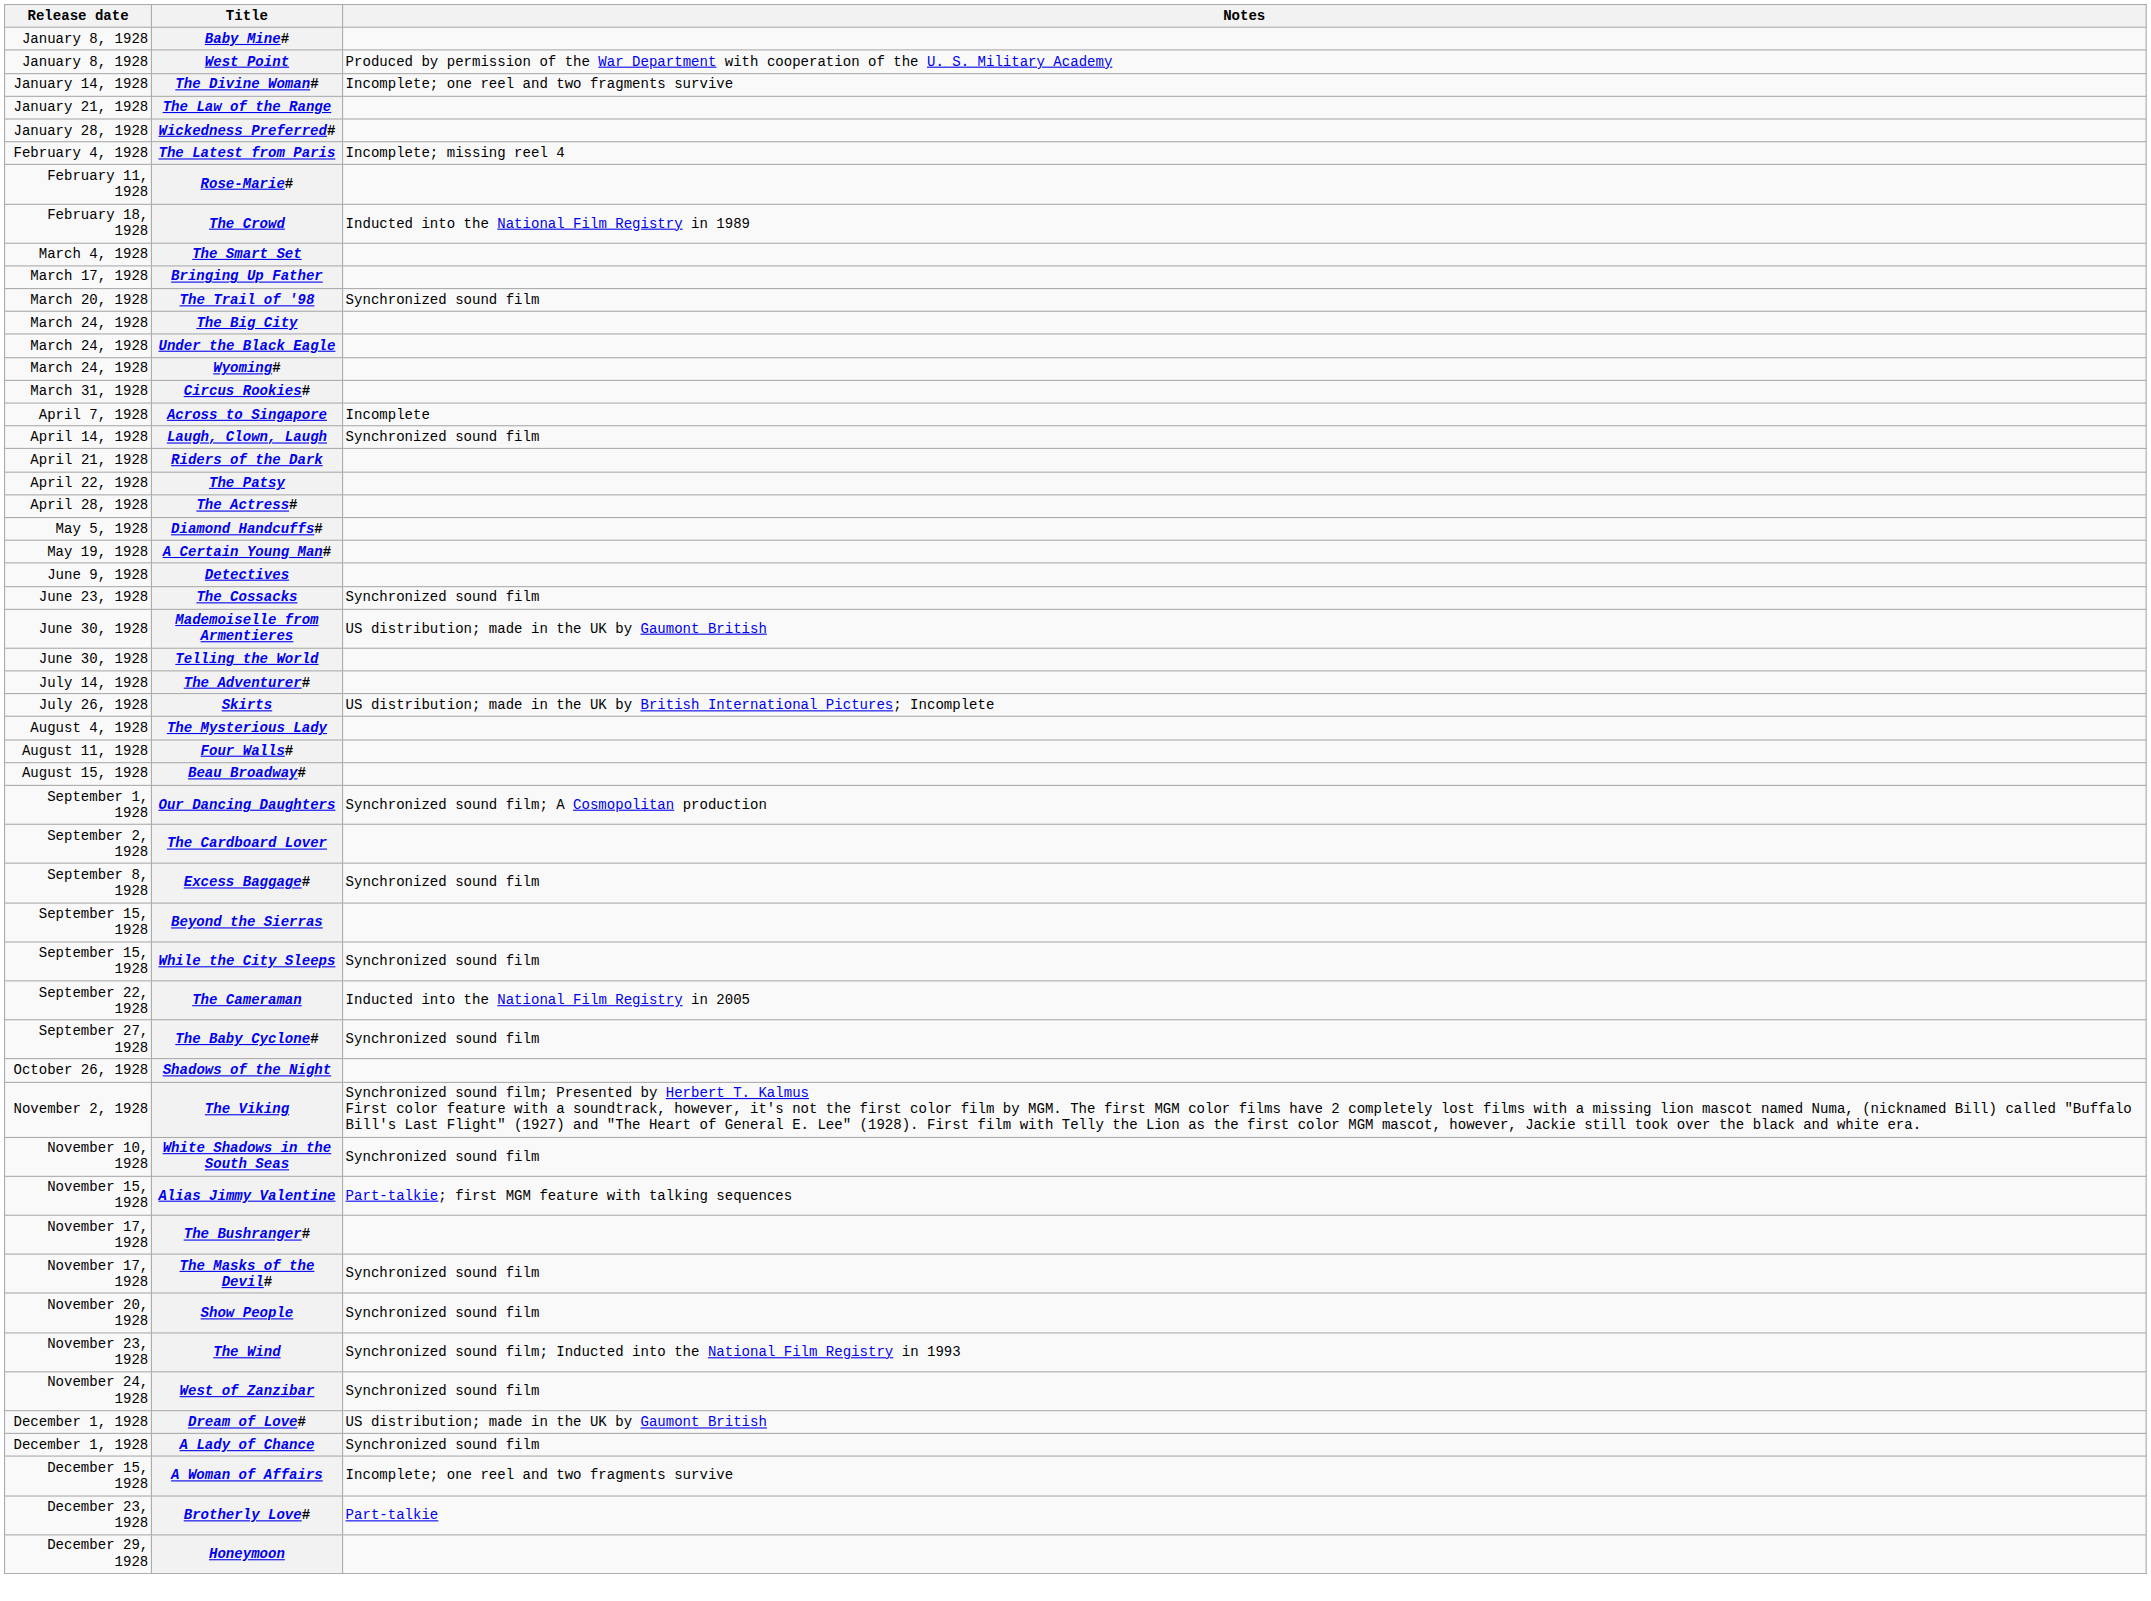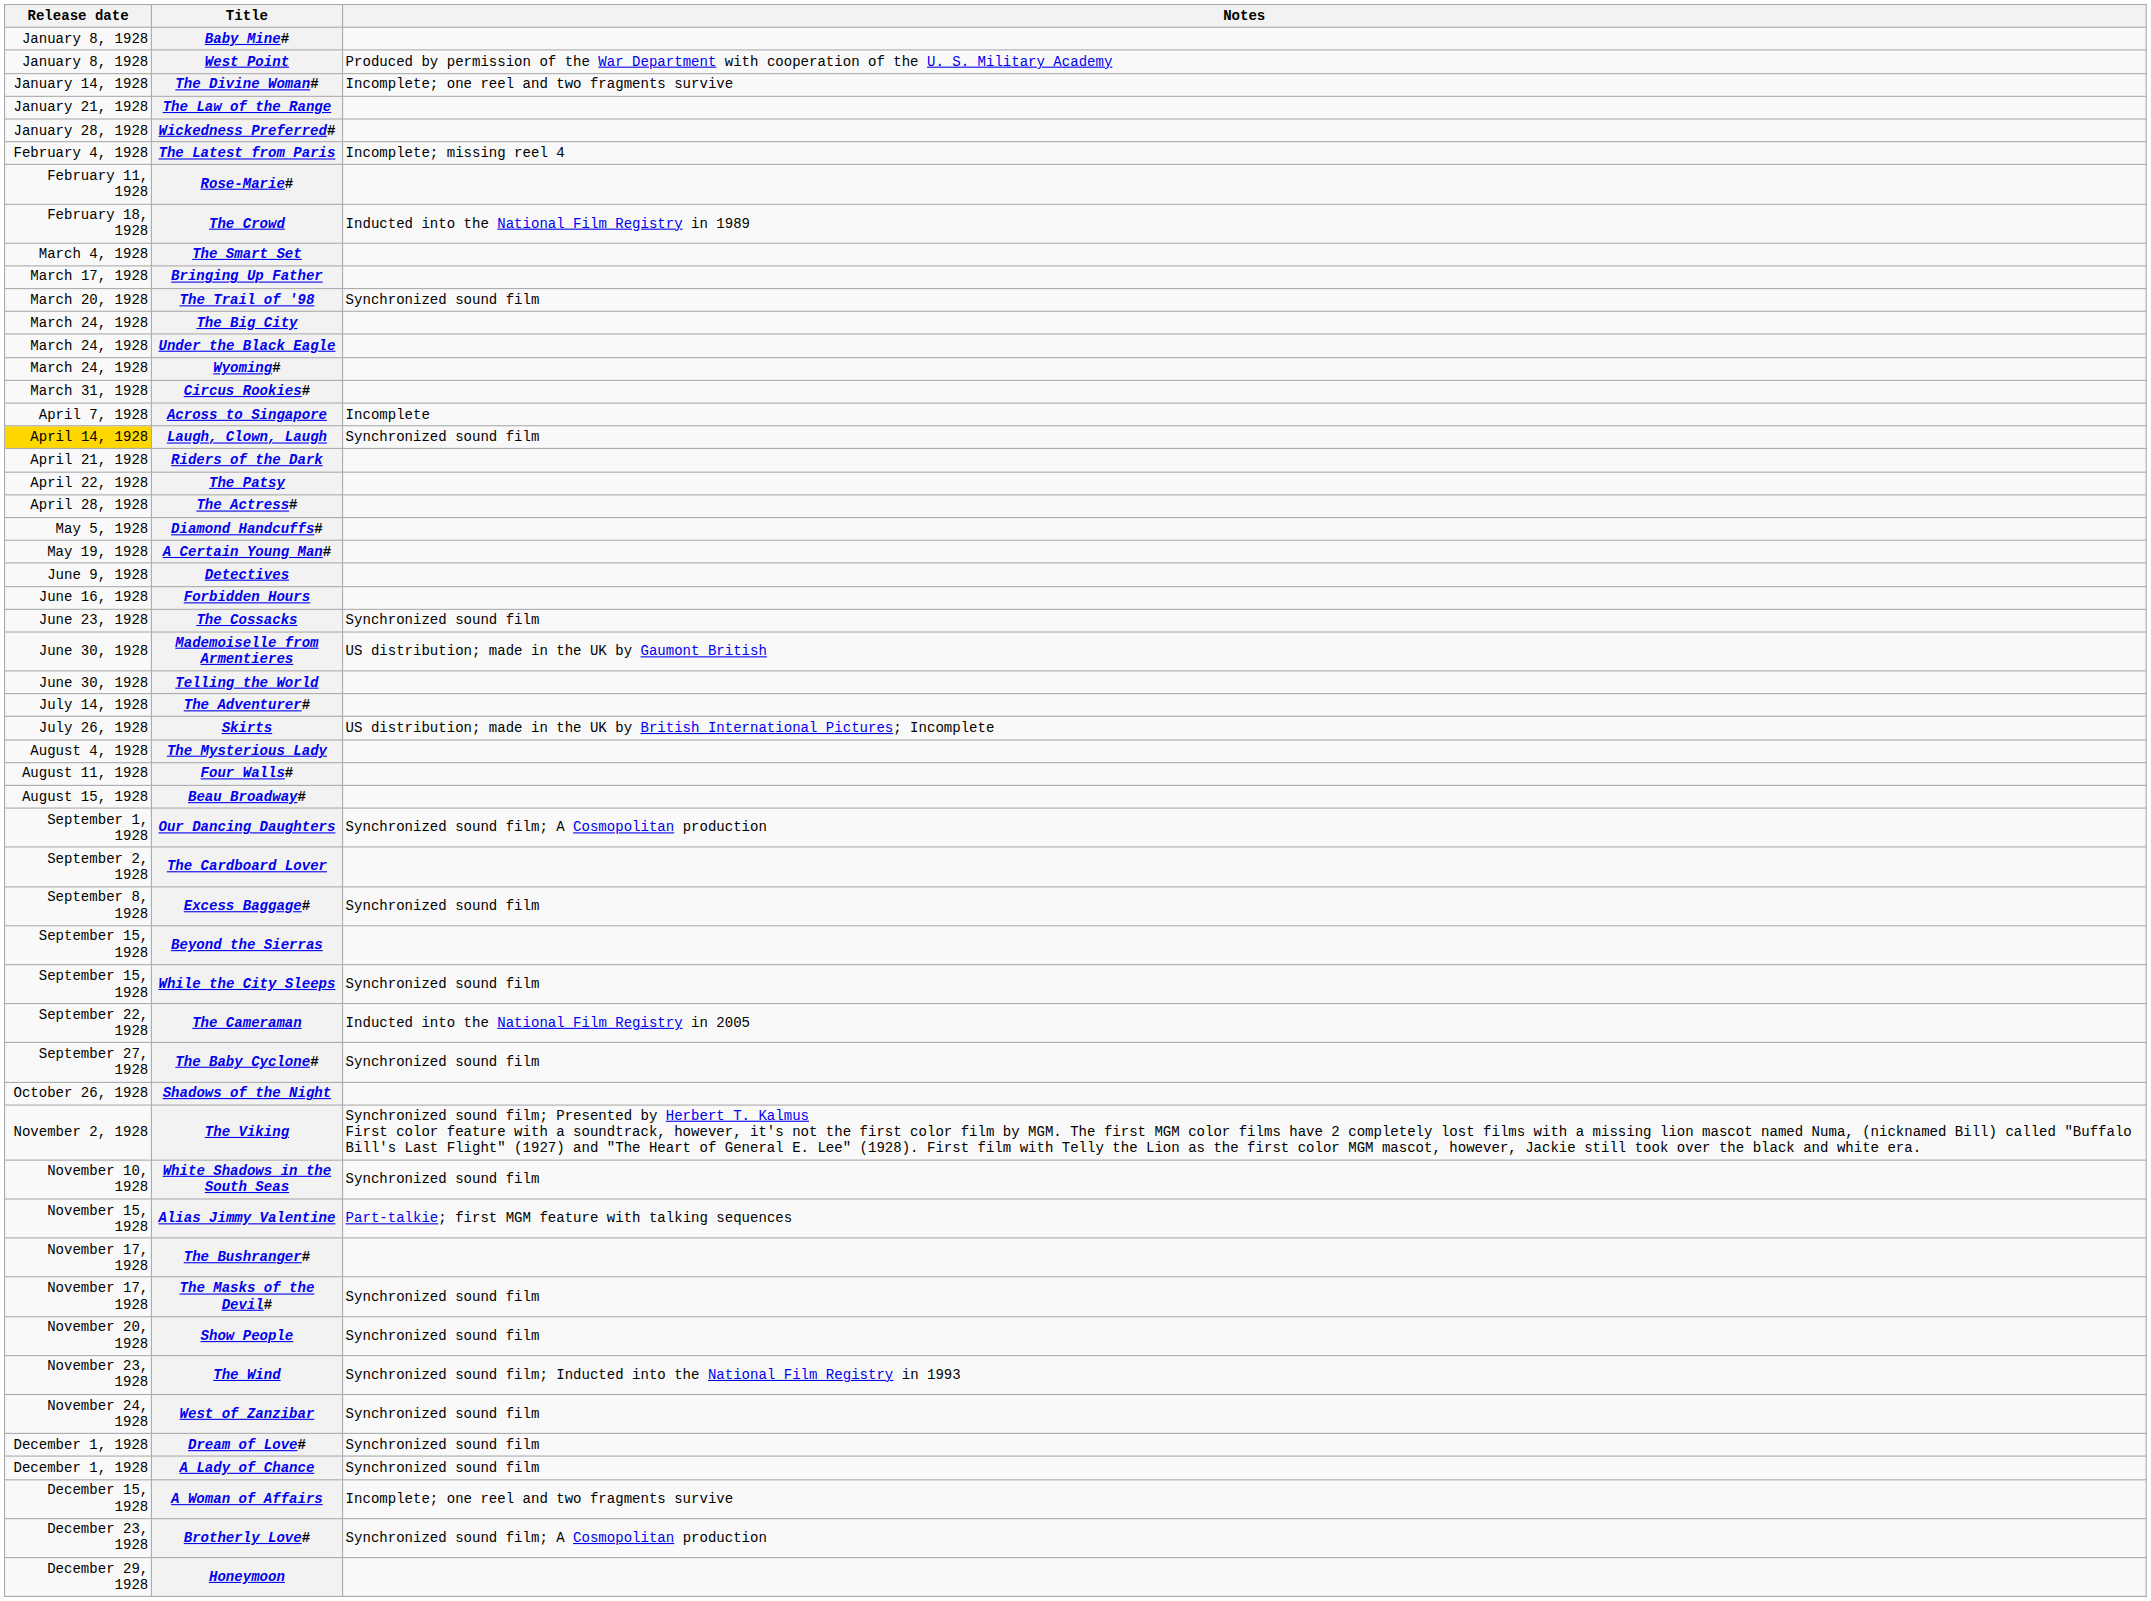 <table class="wikitable sortable" style="width:100%;">
 <tr>
 <th scope="col" style="width:130px;">Release date</th>
 <th>Title</th>
 <th>Notes</th>
 </tr>
 <tr>
 <td style="text-align:right;">January 8, 1928</td>
 <th scope="row"><em><a href='#'>Baby Mine</a></em>#</th>
 <td></td>
 </tr>
 <tr>
 <td style="text-align:right;">January 8, 1928</td>
 <th scope="row"><em><a href='#'>West Point</a></em></th>
 <td>Produced by permission of the <a href='#'>War Department</a> with cooperation of the <a href='#'>U. S. Military Academy</a></td>
 </tr>
 <tr>
 <td style="text-align:right;">January 14, 1928</td>
 <th scope="row"><em><a href='#'>The Divine Woman</a></em>#</th>
 <td>Incomplete; one reel and two fragments survive</td>
 </tr>
 <tr>
 <td style="text-align:right;">January 21, 1928</td>
 <th scope="row"><em><a href='#'>The Law of the Range</a></em></th>
 <td></td>
 </tr>
 <tr>
 <td style="text-align:right;">January 28, 1928</td>
 <th scope="row"><em><a href='#'>Wickedness Preferred</a></em>#</th>
 <td></td>
 </tr>
 <tr>
 <td style="text-align:right;">February 4, 1928</td>
 <th scope="row"><em><a href='#'>The Latest from Paris</a></em></th>
 <td>Incomplete; missing reel 4</td>
 </tr>
 <tr>
 <td style="text-align:right;">February 11, 1928</td>
 <th scope="row"><em><a href='#'>Rose-Marie</a></em>#</th>
 <td></td>
 </tr>
 <tr>
 <td style="text-align:right;">February 18, 1928</td>
 <th scope="row"><em><a href='#'>The Crowd</a></em></th>
 <td>Inducted into the <a href='#'>National Film Registry</a> in 1989</td>
 </tr>
 <tr>
 <td style="text-align:right;">March 4, 1928</td>
 <th scope="row"><em><a href='#'>The Smart Set</a></em></th>
 <td></td>
 </tr>
 <tr>
 <td style="text-align:right;">March 17, 1928</td>
 <th scope="row"><em><a href='#'>Bringing Up Father</a></em></th>
 <td></td>
 </tr>
 <tr>
 <td style="text-align:right;">March 20, 1928</td>
 <th scope="row"><em><a href='#'>The Trail of '98</a></em></th>
 <td>Synchronized sound film</td>
 </tr>
 <tr>
 <td style="text-align:right;">March 24, 1928</td>
 <th scope="row"><em><a href='#'>The Big City</a></em></th>
 <td></td>
 </tr>
 <tr>
 <td style="text-align:right;">March 24, 1928</td>
 <th scope="row"><em><a href='#'>Under the Black Eagle</a></em></th>
 <td></td>
 </tr>
 <tr>
 <td style="text-align:right;">March 24, 1928</td>
 <th scope="row"><em><a href='#'>Wyoming</a></em>#</th>
 <td></td>
 </tr>
 <tr>
 <td style="text-align:right;">March 31, 1928</td>
 <th scope="row"><em><a href='#'>Circus Rookies</a></em>#</th>
 <td></td>
 </tr>
 <tr>
 <td style="text-align:right;">April 7, 1928</td>
 <th scope="row"><em><a href='#'>Across to Singapore</a></em></th>
 <td>Incomplete</td>
 </tr>
 <tr>
-<td style="text-align:right;">April 14, 1928</td>
+<td style="background: gold; text-align:right;">April 14, 1928</td>
 <th scope="row"><em><a href='#'>Laugh, Clown, Laugh</a></em></th>
 <td>Synchronized sound film</td>
 </tr>
 <tr>
 <td style="text-align:right;">April 21, 1928</td>
 <th scope="row"><em><a href='#'>Riders of the Dark</a></em></th>
 <td></td>
 </tr>
 <tr>
 <td style="text-align:right;">April 22, 1928</td>
 <th scope="row"><em><a href='#'>The Patsy</a></em></th>
 <td></td>
 </tr>
 <tr>
 <td style="text-align:right;">April 28, 1928</td>
 <th scope="row"><em><a href='#'>The Actress</a></em>#</th>
 <td></td>
 </tr>
 <tr>
 <td style="text-align:right;">May 5, 1928</td>
 <th scope="row"><em><a href='#'>Diamond Handcuffs</a></em>#</th>
 <td></td>
 </tr>
 <tr>
 <td style="text-align:right;">May 19, 1928</td>
 <th scope="row"><em><a href='#'>A Certain Young Man</a></em>#</th>
 <td></td>
 </tr>
 <tr>
 <td style="text-align:right;">June 9, 1928</td>
 <th scope="row"><em><a href='#'>Detectives</a></em></th>
+<td></td>
+</tr>
+<tr>
+<td style="text-align:right;">June 16, 1928</td>
+<th scope="row"><em><a href='#'>Forbidden Hours</a></em></th>
 <td></td>
 </tr>
 <tr>
 <td style="text-align:right;">June 23, 1928</td>
 <th scope="row"><em><a href='#'>The Cossacks</a></em></th>
 <td>Synchronized sound film</td>
 </tr>
 <tr>
 <td style="text-align:right;">June 30, 1928</td>
 <th scope="row"><em><a href='#'>Mademoiselle from Armentieres</a></em></th>
 <td>US distribution; made in the UK by <a href='#'>Gaumont British</a></td>
 </tr>
 <tr>
 <td style="text-align:right;">June 30, 1928</td>
 <th scope="row"><em><a href='#'>Telling the World</a></em></th>
 <td></td>
 </tr>
 <tr>
 <td style="text-align:right;">July 14, 1928</td>
 <th scope="row"><em><a href='#'>The Adventurer</a></em>#</th>
 <td></td>
 </tr>
 <tr>
 <td style="text-align:right;">July 26, 1928</td>
 <th scope="row"><em><a href='#'>Skirts</a></em></th>
 <td>US distribution; made in the UK by <a href='#'>British International Pictures</a>; Incomplete</td>
 </tr>
 <tr>
 <td style="text-align:right;">August 4, 1928</td>
 <th scope="row"><em><a href='#'>The Mysterious Lady</a></em></th>
 <td></td>
 </tr>
 <tr>
 <td style="text-align:right;">August 11, 1928</td>
 <th scope="row"><em><a href='#'>Four Walls</a></em>#</th>
 <td></td>
 </tr>
 <tr>
 <td style="text-align:right;">August 15, 1928</td>
 <th scope="row"><em><a href='#'>Beau Broadway</a></em>#</th>
 <td></td>
 </tr>
 <tr>
 <td style="text-align:right;">September 1, 1928</td>
 <th scope="row"><em><a href='#'>Our Dancing Daughters</a></em></th>
 <td>Synchronized sound film; A <a href='#'>Cosmopolitan</a> production</td>
 </tr>
 <tr>
 <td style="text-align:right;">September 2, 1928</td>
 <th scope="row"><em><a href='#'>The Cardboard Lover</a></em></th>
 <td></td>
 </tr>
 <tr>
 <td style="text-align:right;">September 8, 1928</td>
 <th scope="row"><em><a href='#'>Excess Baggage</a></em>#</th>
 <td>Synchronized sound film</td>
 </tr>
 <tr>
 <td style="text-align:right;">September 15, 1928</td>
 <th scope="row"><em><a href='#'>Beyond the Sierras</a></em></th>
 <td></td>
 </tr>
 <tr>
 <td style="text-align:right;">September 15, 1928</td>
 <th scope="row"><em><a href='#'>While the City Sleeps</a></em></th>
 <td>Synchronized sound film</td>
 </tr>
 <tr>
 <td style="text-align:right;">September 22, 1928</td>
 <th scope="row"><em><a href='#'>The Cameraman</a></em></th>
 <td>Inducted into the <a href='#'>National Film Registry</a> in 2005</td>
 </tr>
 <tr>
 <td style="text-align:right;">September 27, 1928</td>
 <th scope="row"><em><a href='#'>The Baby Cyclone</a></em>#</th>
 <td>Synchronized sound film</td>
 </tr>
 <tr>
 <td style="text-align:right;">October 26, 1928</td>
 <th scope="row"><em><a href='#'>Shadows of the Night</a></em></th>
 <td></td>
 </tr>
 <tr>
 <td style="text-align:right;">November 2, 1928</td>
 <th scope="row"><em><a href='#'>The Viking</a></em></th>
 <td>Synchronized sound film; Presented by <a href='#'>Herbert T. Kalmus</a><br>First color feature with a soundtrack, however, it's not the first color film by MGM. The first MGM color films have 2 completely lost films with a missing lion mascot named Numa, (nicknamed Bill) called "Buffalo Bill's Last Flight" (1927) and "The Heart of General E. Lee" (1928). First film with Telly the Lion as the first color MGM mascot, however, Jackie still took over the black and white era.</td>
 </tr>
 <tr>
 <td style="text-align:right;">November 10, 1928</td>
 <th scope="row"><em><a href='#'>White Shadows in the South Seas</a></em></th>
 <td>Synchronized sound film</td>
 </tr>
 <tr>
 <td style="text-align:right;">November 15, 1928</td>
 <th scope="row"><em><a href='#'>Alias Jimmy Valentine</a></em></th>
 <td><a href='#'>Part-talkie</a>; first MGM feature with talking sequences</td>
 </tr>
 <tr>
 <td style="text-align:right;">November 17, 1928</td>
 <th scope="row"><em><a href='#'>The Bushranger</a></em>#</th>
 <td></td>
 </tr>
 <tr>
 <td style="text-align:right;">November 17, 1928</td>
 <th scope="row"><em><a href='#'>The Masks of the Devil</a></em>#</th>
 <td>Synchronized sound film</td>
 </tr>
 <tr>
 <td style="text-align:right;">November 20, 1928</td>
 <th scope="row"><em><a href='#'>Show People</a></em></th>
 <td>Synchronized sound film</td>
 </tr>
 <tr>
 <td style="text-align:right;">November 23, 1928</td>
 <th scope="row"><em><a href='#'>The Wind</a></em></th>
 <td>Synchronized sound film; Inducted into the <a href='#'>National Film Registry</a> in 1993</td>
 </tr>
 <tr>
 <td style="text-align:right;">November 24, 1928</td>
 <th scope="row"><em><a href='#'>West of Zanzibar</a></em></th>
 <td>Synchronized sound film</td>
 </tr>
 <tr>
 <td style="text-align:right;">December 1, 1928</td>
 <th scope="row"><em><a href='#'>Dream of Love</a></em>#</th>
-<td>US distribution; made in the UK by <a href='#'>Gaumont British</a></td>
+<td>Synchronized sound film</td>
 </tr>
 <tr>
 <td style="text-align:right;">December 1, 1928</td>
 <th scope="row"><em><a href='#'>A Lady of Chance</a></em></th>
 <td>Synchronized sound film</td>
 </tr>
 <tr>
 <td style="text-align:right;">December 15, 1928</td>
 <th scope="row"><em><a href='#'>A Woman of Affairs</a></em></th>
 <td>Incomplete; one reel and two fragments survive</td>
 </tr>
 <tr>
 <td style="text-align:right;">December 23, 1928</td>
 <th scope="row"><em><a href='#'>Brotherly Love</a></em>#</th>
-<td><a href='#'>Part-talkie</a></td>
+<td>Synchronized sound film; A <a href='#'>Cosmopolitan</a> production</td>
 </tr>
 <tr>
 <td style="text-align:right;">December 29, 1928</td>
 <th scope="row"><em><a href='#'>Honeymoon</a></em></th>
 <td></td>
 </tr>
 <tr>
 </tr>
 </table>
